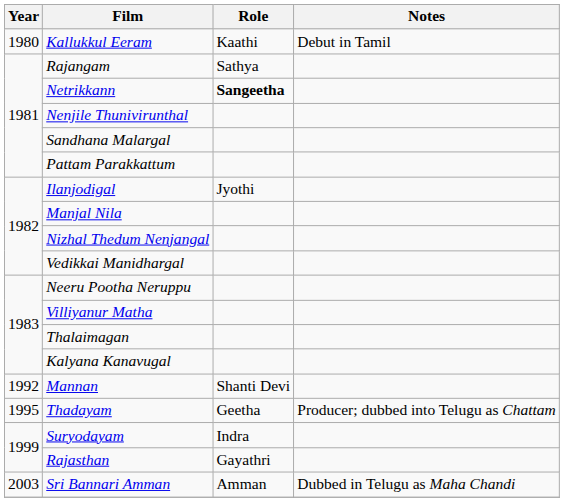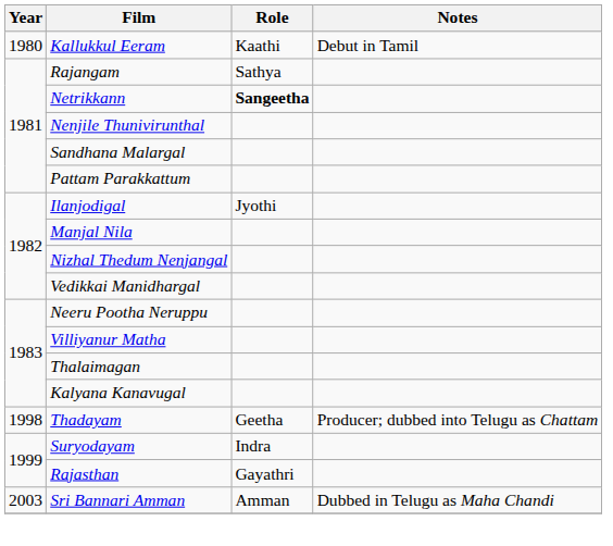 <table class="wikitable sortable">
 <tr style="background:#ccc; text-align:center;">
 <th>Year</th>
 <th>Film</th>
 <th>Role</th>
 <th>Notes</th>
 </tr>
 <tr>
 <td>1980</td>
 <td><em><a href='#'>Kallukkul Eeram</a></em></td>
 <td>Kaathi</td>
 <td>Debut in Tamil</td>
 </tr>
 <tr>
 <td rowspan="5">1981</td>
 <td><em>Rajangam</em></td>
 <td>Sathya</td>
 <td></td>
 </tr>
 <tr>
 <td><em><a href='#'>Netrikkann</a></em></td>
 <td><strong>Sangeetha</strong></td>
 <td></td>
 </tr>
 <tr>
 <td><em><a href='#'>Nenjile Thunivirunthal</a></em></td>
 <td></td>
 <td></td>
 </tr>
 <tr>
 <td><em>Sandhana Malargal</em></td>
 <td></td>
 <td></td>
 </tr>
 <tr>
 <td><em>Pattam Parakkattum</em></td>
 <td></td>
 <td></td>
 </tr>
 <tr>
 <td rowspan="4">1982</td>
 <td><em><a href='#'>Ilanjodigal</a></em></td>
 <td>Jyothi</td>
 <td></td>
 </tr>
 <tr>
 <td><em><a href='#'>Manjal Nila</a></em></td>
 <td></td>
 <td></td>
 </tr>
 <tr>
 <td><em><a href='#'>Nizhal Thedum Nenjangal</a></em></td>
 <td></td>
 <td></td>
 </tr>
 <tr>
 <td><em>Vedikkai Manidhargal</em></td>
 <td></td>
 <td></td>
 </tr>
 <tr>
 <td rowspan="4">1983</td>
 <td><em>Neeru Pootha Neruppu</em></td>
 <td></td>
 <td></td>
 </tr>
 <tr>
 <td><em><a href='#'>Villiyanur Matha</a></em></td>
 <td></td>
 <td></td>
 </tr>
 <tr>
 <td><em>Thalaimagan</em></td>
 <td></td>
 <td></td>
 </tr>
 <tr>
 <td><em>Kalyana Kanavugal</em></td>
 <td></td>
 <td></td>
 </tr>
 <tr>
-<td rowspan="1">1992</td>
-<td><a href='#'><em>Mannan</em></a></td>
-<td>Shanti Devi</td>
-<td></td>
-</tr>
-<tr>
-<td>1995</td>
+<td>1998</td>
 <td><em><a href='#'>Thadayam</a></em></td>
 <td>Geetha</td>
 <td>Producer; dubbed into Telugu as <em>Chattam</em></td>
 </tr>
 <tr>
 <td rowspan="2">1999</td>
 <td><em><a href='#'>Suryodayam</a></em></td>
 <td>Indra</td>
 <td></td>
 </tr>
 <tr>
 <td><a href='#'><em>Rajasthan</em></a></td>
 <td>Gayathri</td>
 <td></td>
 </tr>
 <tr>
 <td>2003</td>
 <td><em><a href='#'>Sri Bannari Amman</a></em></td>
 <td>Amman</td>
 <td>Dubbed in Telugu as <em>Maha Chandi</em></td>
 </tr>
 <tr>
 </tr>
 </table>
